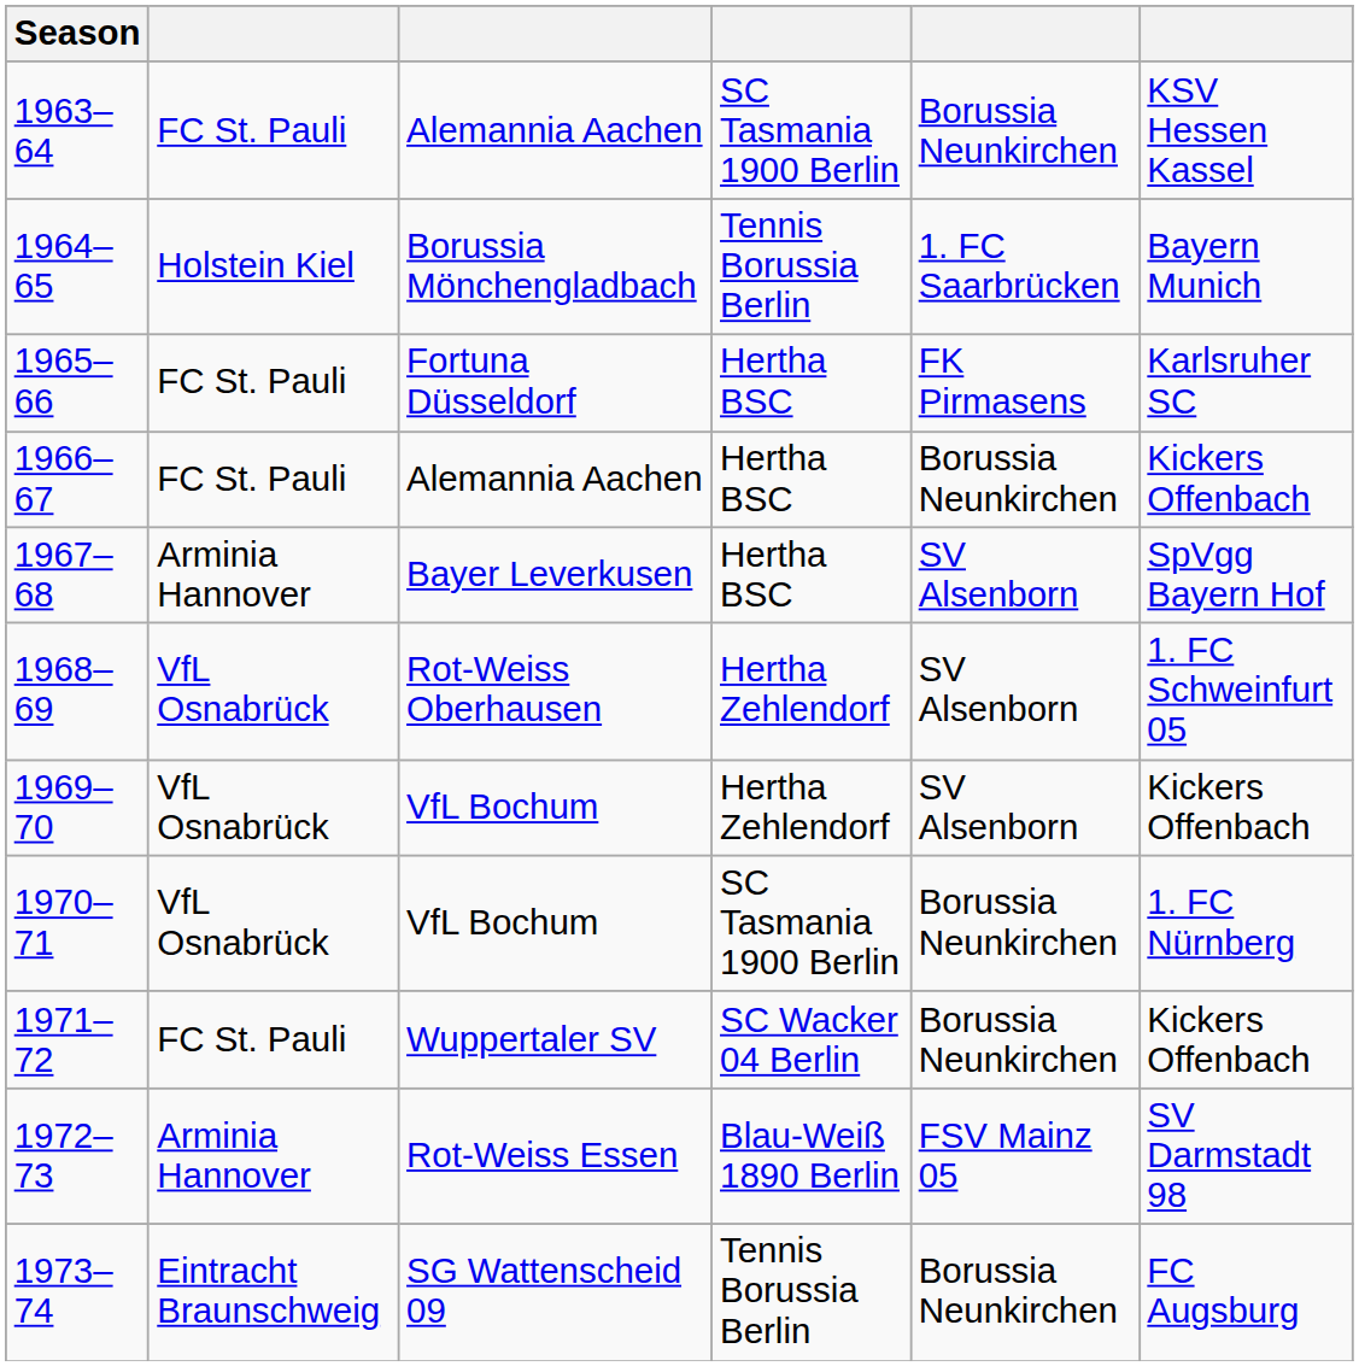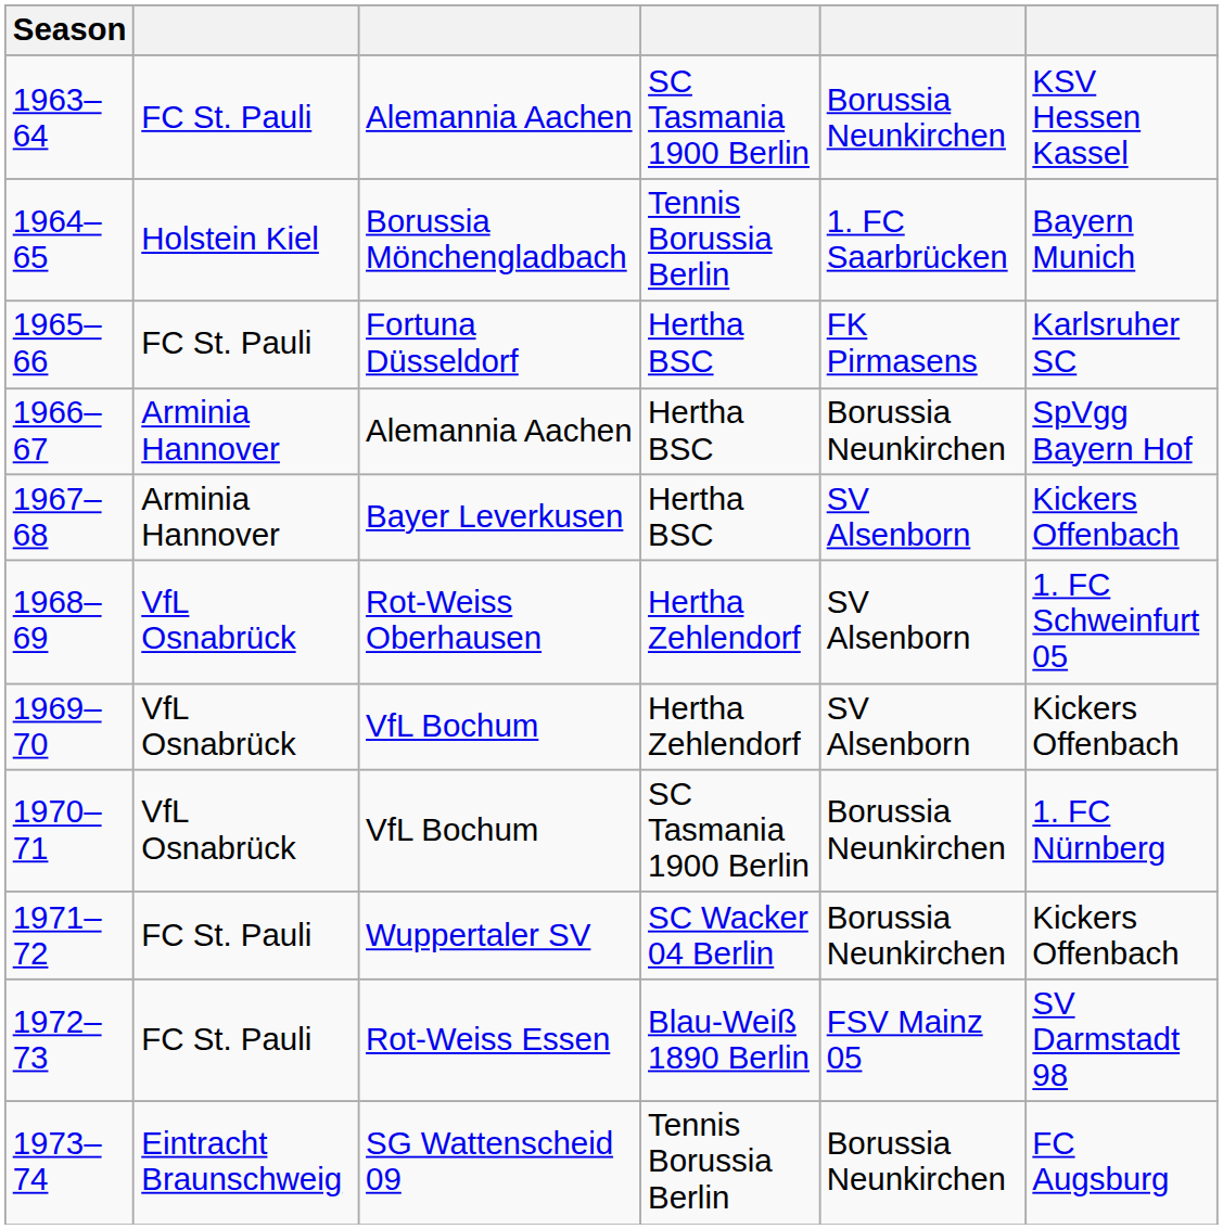 <table class="wikitable">
 <tr align="center" bgcolor="#dfdfdf">
 <th width="60">Season</th>
 <th width="200"></th>
 <th width="200"></th>
 <th width="200"></th>
 <th width="200"></th>
 <th width="200"></th>
 </tr>
 <tr>
 <td><a href='#'>1963–64</a></td>
 <td><a href='#'>FC St. Pauli</a></td>
 <td><a href='#'>Alemannia Aachen</a></td>
 <td><a href='#'>SC Tasmania 1900 Berlin</a></td>
 <td><a href='#'>Borussia Neunkirchen</a></td>
 <td><a href='#'>KSV Hessen Kassel</a></td>
 </tr>
 <tr>
 <td><a href='#'>1964–65</a></td>
 <td><a href='#'>Holstein Kiel</a></td>
 <td><a href='#'>Borussia Mönchengladbach</a></td>
 <td><a href='#'>Tennis Borussia Berlin</a></td>
 <td><a href='#'>1. FC Saarbrücken</a></td>
 <td><a href='#'>Bayern Munich</a></td>
 </tr>
 <tr>
 <td><a href='#'>1965–66</a></td>
 <td>FC St. Pauli</td>
 <td><a href='#'>Fortuna Düsseldorf</a></td>
 <td><a href='#'>Hertha BSC</a></td>
 <td><a href='#'>FK Pirmasens</a></td>
 <td><a href='#'>Karlsruher SC</a></td>
 </tr>
 <tr>
 <td><a href='#'>1966–67</a></td>
-<td>FC St. Pauli</td>
+<td><a href='#'>Arminia Hannover</a></td>
 <td>Alemannia Aachen</td>
 <td>Hertha BSC</td>
 <td>Borussia Neunkirchen</td>
-<td><a href='#'>Kickers Offenbach</a></td>
+<td><a href='#'>SpVgg Bayern Hof</a></td>
 </tr>
 <tr>
 <td><a href='#'>1967–68</a></td>
 <td>Arminia Hannover</td>
 <td><a href='#'>Bayer Leverkusen</a></td>
 <td>Hertha BSC</td>
 <td><a href='#'>SV Alsenborn</a></td>
-<td><a href='#'>SpVgg Bayern Hof</a></td>
+<td><a href='#'>Kickers Offenbach</a></td>
 </tr>
 <tr>
 <td><a href='#'>1968–69</a></td>
 <td><a href='#'>VfL Osnabrück</a></td>
 <td><a href='#'>Rot-Weiss Oberhausen</a></td>
 <td><a href='#'>Hertha Zehlendorf</a></td>
 <td>SV Alsenborn</td>
 <td><a href='#'>1. FC Schweinfurt 05</a></td>
 </tr>
 <tr>
 <td><a href='#'>1969–70</a></td>
 <td>VfL Osnabrück</td>
 <td><a href='#'>VfL Bochum</a></td>
 <td>Hertha Zehlendorf</td>
 <td>SV Alsenborn</td>
 <td>Kickers Offenbach</td>
 </tr>
 <tr>
 <td><a href='#'>1970–71</a></td>
 <td>VfL Osnabrück</td>
 <td>VfL Bochum</td>
 <td>SC Tasmania 1900 Berlin</td>
 <td>Borussia Neunkirchen</td>
 <td><a href='#'>1. FC Nürnberg</a></td>
 </tr>
 <tr>
 <td><a href='#'>1971–72</a></td>
 <td>FC St. Pauli</td>
 <td><a href='#'>Wuppertaler SV</a></td>
 <td><a href='#'>SC Wacker 04 Berlin</a></td>
 <td>Borussia Neunkirchen</td>
 <td>Kickers Offenbach</td>
 </tr>
 <tr>
 <td><a href='#'>1972–73</a></td>
-<td><a href='#'>Arminia Hannover</a></td>
+<td>FC St. Pauli</td>
 <td><a href='#'>Rot-Weiss Essen</a></td>
 <td><a href='#'>Blau-Weiß 1890 Berlin</a></td>
 <td><a href='#'>FSV Mainz 05</a></td>
 <td><a href='#'>SV Darmstadt 98</a></td>
 </tr>
 <tr>
 <td><a href='#'>1973–74</a></td>
 <td><a href='#'>Eintracht Braunschweig</a></td>
 <td><a href='#'>SG Wattenscheid 09</a></td>
 <td>Tennis Borussia Berlin</td>
 <td>Borussia Neunkirchen</td>
 <td><a href='#'>FC Augsburg</a></td>
 </tr>
 </table>
